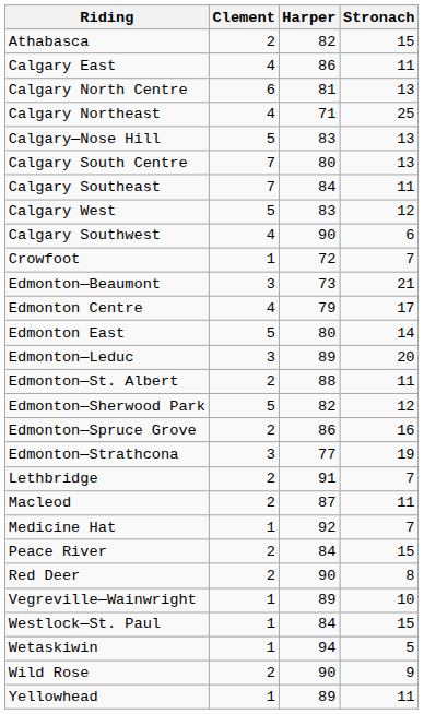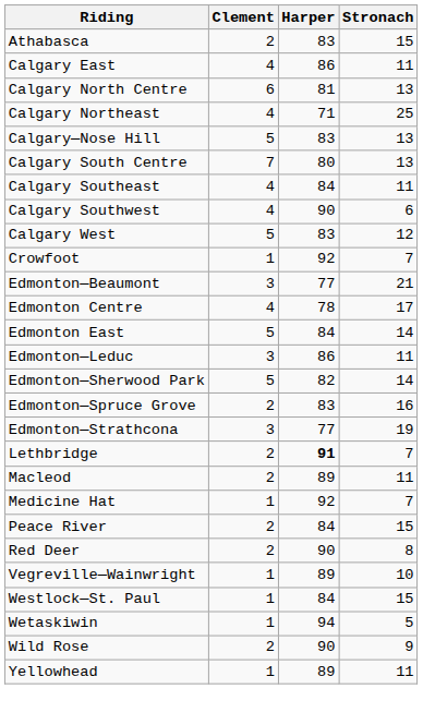 <table class="wikitable">
 <tr>
 <th>Riding</th>
 <th>Clement</th>
 <th>Harper</th>
 <th>Stronach</th>
 </tr>
 <tr>
 <td>Athabasca</td>
 <td style="text-align:right;">2</td>
-<td style="text-align:right;">82</td>
+<td style="text-align:right;">83</td>
 <td style="text-align:right;">15</td>
 </tr>
 <tr>
 <td>Calgary East</td>
 <td style="text-align:right;">4</td>
 <td style="text-align:right;">86</td>
 <td style="text-align:right;">11</td>
 </tr>
 <tr>
 <td>Calgary North Centre</td>
 <td style="text-align:right;">6</td>
 <td style="text-align:right;">81</td>
 <td style="text-align:right;">13</td>
 </tr>
 <tr>
 <td>Calgary Northeast</td>
 <td style="text-align:right;">4</td>
 <td style="text-align:right;">71</td>
 <td style="text-align:right;">25</td>
 </tr>
 <tr>
 <td>Calgary—Nose Hill</td>
 <td style="text-align:right;">5</td>
 <td style="text-align:right;">83</td>
 <td style="text-align:right;">13</td>
 </tr>
 <tr>
 <td>Calgary South Centre</td>
 <td style="text-align:right;">7</td>
 <td style="text-align:right;">80</td>
 <td style="text-align:right;">13</td>
 </tr>
 <tr>
 <td>Calgary Southeast</td>
-<td style="text-align:right;">7</td>
+<td style="text-align:right;">4</td>
 <td style="text-align:right;">84</td>
 <td style="text-align:right;">11</td>
+</tr>
+<tr>
+<td>Calgary Southwest</td>
+<td style="text-align:right;">4</td>
+<td style="text-align:right;">90</td>
+<td style="text-align:right;">6</td>
 </tr>
 <tr>
 <td>Calgary West</td>
 <td style="text-align:right;">5</td>
 <td style="text-align:right;">83</td>
 <td style="text-align:right;">12</td>
 </tr>
 <tr>
-<td>Calgary Southwest</td>
-<td style="text-align:right;">4</td>
-<td style="text-align:right;">90</td>
-<td style="text-align:right;">6</td>
-</tr>
-<tr>
 <td>Crowfoot</td>
 <td style="text-align:right;">1</td>
-<td style="text-align:right;">72</td>
+<td style="text-align:right;">92</td>
 <td style="text-align:right;">7</td>
 </tr>
 <tr>
 <td>Edmonton—Beaumont</td>
 <td style="text-align:right;">3</td>
-<td style="text-align:right;">73</td>
+<td style="text-align:right;">77</td>
 <td style="text-align:right;">21</td>
 </tr>
 <tr>
 <td>Edmonton Centre</td>
 <td style="text-align:right;">4</td>
-<td style="text-align:right;">79</td>
+<td style="text-align:right;">78</td>
 <td style="text-align:right;">17</td>
 </tr>
 <tr>
 <td>Edmonton East</td>
 <td style="text-align:right;">5</td>
-<td style="text-align:right;">80</td>
+<td style="text-align:right;">84</td>
 <td style="text-align:right;">14</td>
 </tr>
 <tr>
 <td>Edmonton—Leduc</td>
 <td style="text-align:right;">3</td>
-<td style="text-align:right;">89</td>
-<td style="text-align:right;">20</td>
-</tr>
-<tr>
-<td>Edmonton—St. Albert</td>
-<td style="text-align:right;">2</td>
-<td style="text-align:right;">88</td>
+<td style="text-align:right;">86</td>
 <td style="text-align:right;">11</td>
 </tr>
 <tr>
 <td>Edmonton—Sherwood Park</td>
 <td style="text-align:right;">5</td>
 <td style="text-align:right;">82</td>
-<td style="text-align:right;">12</td>
+<td style="text-align:right;">14</td>
 </tr>
 <tr>
 <td>Edmonton—Spruce Grove</td>
 <td style="text-align:right;">2</td>
-<td style="text-align:right;">86</td>
+<td style="text-align:right;">83</td>
 <td style="text-align:right;">16</td>
 </tr>
 <tr>
 <td>Edmonton—Strathcona</td>
 <td style="text-align:right;">3</td>
 <td style="text-align:right;">77</td>
 <td style="text-align:right;">19</td>
 </tr>
 <tr>
 <td>Lethbridge</td>
 <td style="text-align:right;">2</td>
-<td style="text-align:right;">91</td>
+<td style="text-align:right;"><strong>91</strong></td>
 <td style="text-align:right;">7</td>
 </tr>
 <tr>
 <td>Macleod</td>
 <td style="text-align:right;">2</td>
-<td style="text-align:right;">87</td>
+<td style="text-align:right;">89</td>
 <td style="text-align:right;">11</td>
 </tr>
 <tr>
 <td>Medicine Hat</td>
 <td style="text-align:right;">1</td>
 <td style="text-align:right;">92</td>
 <td style="text-align:right;">7</td>
 </tr>
 <tr>
 <td>Peace River</td>
 <td style="text-align:right;">2</td>
 <td style="text-align:right;">84</td>
 <td style="text-align:right;">15</td>
 </tr>
 <tr>
 <td>Red Deer</td>
 <td style="text-align:right;">2</td>
 <td style="text-align:right;">90</td>
 <td style="text-align:right;">8</td>
 </tr>
 <tr>
 <td>Vegreville—Wainwright</td>
 <td style="text-align:right;">1</td>
 <td style="text-align:right;">89</td>
 <td style="text-align:right;">10</td>
 </tr>
 <tr>
 <td>Westlock—St. Paul</td>
 <td style="text-align:right;">1</td>
 <td style="text-align:right;">84</td>
 <td style="text-align:right;">15</td>
 </tr>
 <tr>
 <td>Wetaskiwin</td>
 <td style="text-align:right;">1</td>
 <td style="text-align:right;">94</td>
 <td style="text-align:right;">5</td>
 </tr>
 <tr>
 <td>Wild Rose</td>
 <td style="text-align:right;">2</td>
 <td style="text-align:right;">90</td>
 <td style="text-align:right;">9</td>
 </tr>
 <tr>
 <td>Yellowhead</td>
 <td style="text-align:right;">1</td>
 <td style="text-align:right;">89</td>
 <td style="text-align:right;">11</td>
 </tr>
 </table>
